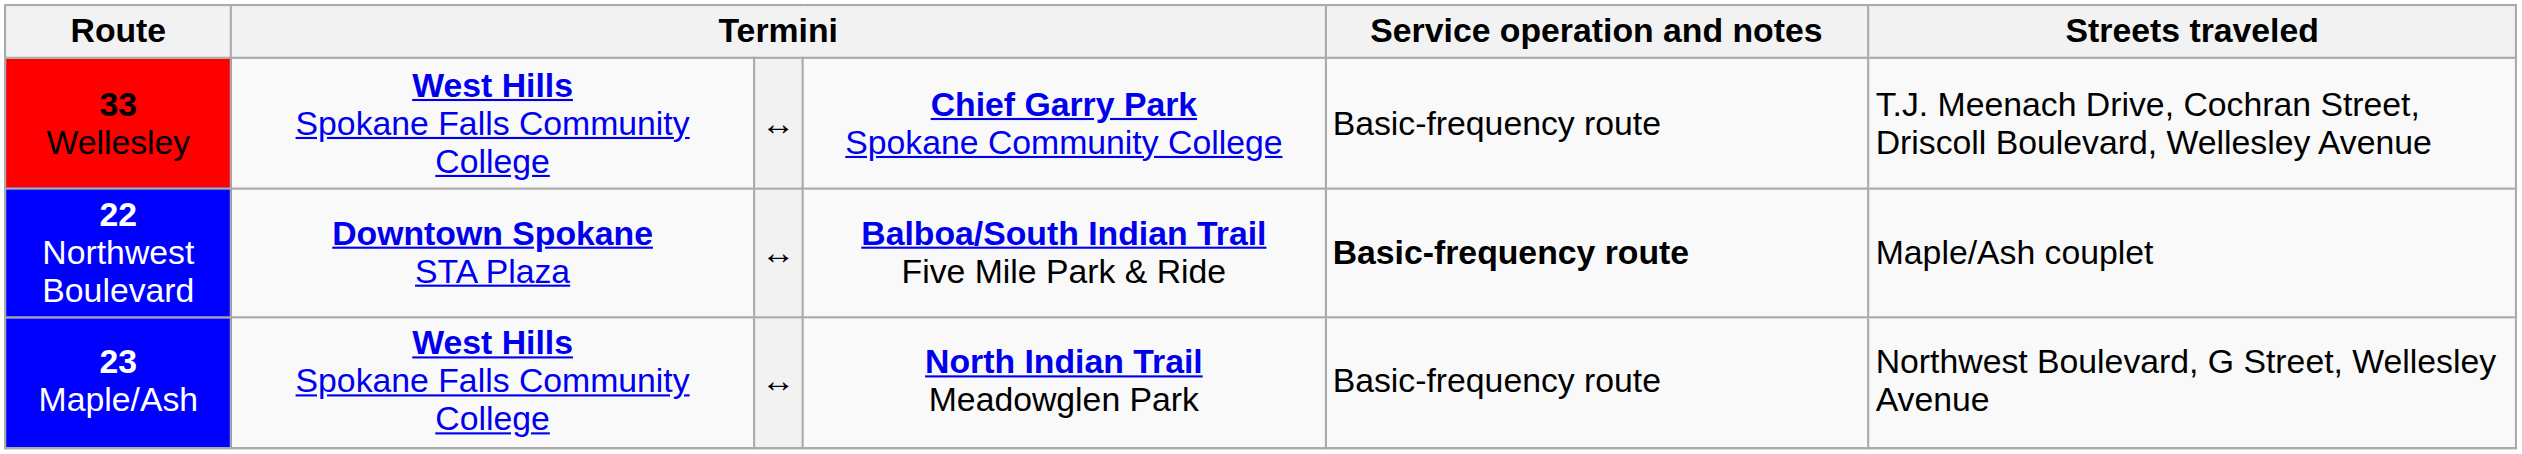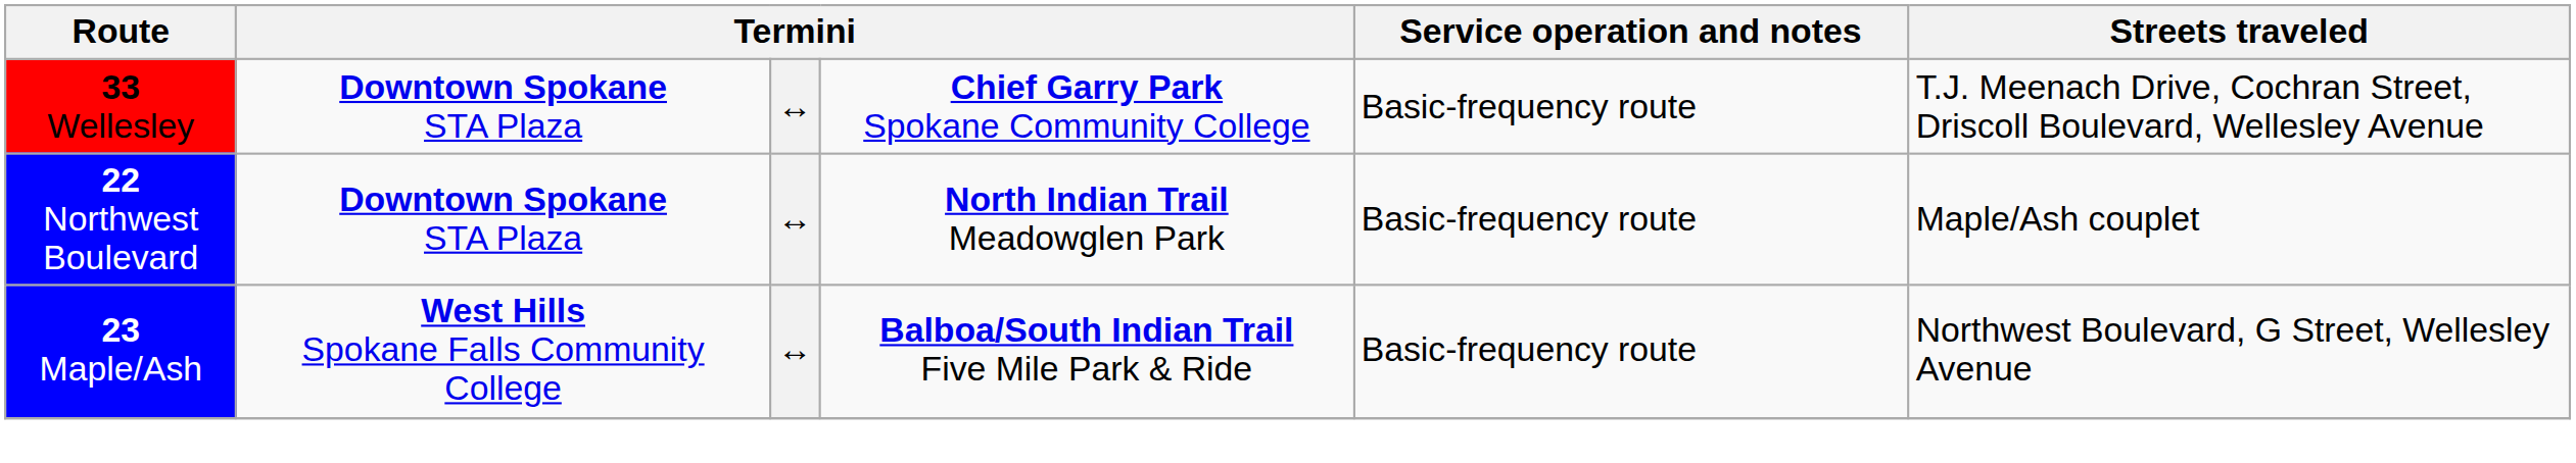 <table class=wikitable style="font-size: 100%;" text-valign="center"|>
 <tr>
 <th width="100px">Route</th>
 <th colspan=3>Termini</th>
 <th width="250px">Service operation and notes</th>
 <th width="300px">Streets traveled</th>
 </tr>
 <tr>
 <td style="background:red; color:black" align="center" valign=center><div><strong>33</strong><br>Wellesley</div></td>
-<td ! width="240px" align="center"><strong><a href='#'>West Hills</a></strong> <br><a href='#'>Spokane Falls Community College</a><br></td>
+<td ! width="240px" align="center"><strong><a href='#'>Downtown Spokane</a></strong> <br><a href='#'>STA Plaza</a><br></td>
 <th><span>↔</span></th>
 <td ! width="240px" align="center"><strong><a href='#'>Chief Garry Park</a></strong><br><a href='#'>Spokane Community College</a><br></td>
 <td>Basic-frequency route</td>
 <td>T.J. Meenach Drive, Cochran Street, Driscoll Boulevard, Wellesley Avenue</td>
 </tr>
 <tr>
 <td style="background:blue; color:white" align="center" valign=center><div><strong>22</strong><br>Northwest Boulevard</div></td>
 <td ! width="240px" align="center"><strong><a href='#'>Downtown Spokane</a></strong> <br><a href='#'>STA Plaza</a><br></td>
 <th><span>↔</span></th>
-<td ! width="240px" align="center"><strong><a href='#'>Balboa/South Indian Trail</a></strong><br>Five Mile Park & Ride<br></td>
-<td><strong>Basic-frequency route</strong></td>
+<td ! width="240px" align="center"><strong><a href='#'>North Indian Trail</a></strong><br>Meadowglen Park<br></td>
+<td>Basic-frequency route</td>
 <td>Maple/Ash couplet</td>
 </tr>
 <tr>
 <td style="background:blue; color:white" align="center" valign=center><div><strong>23</strong><br>Maple/Ash</div></td>
 <td ! width="240px" align="center"><strong><a href='#'>West Hills</a></strong> <br><a href='#'>Spokane Falls Community College</a><br></td>
 <th><span>↔</span></th>
-<td ! width="240px" align="center"><strong><a href='#'>North Indian Trail</a></strong><br>Meadowglen Park<br></td>
+<td ! width="240px" align="center"><strong><a href='#'>Balboa/South Indian Trail</a></strong><br>Five Mile Park & Ride<br></td>
 <td>Basic-frequency route</td>
 <td>Northwest Boulevard, G Street, Wellesley Avenue</td>
 </tr>
 <tr>
 </tr>
 </table>
